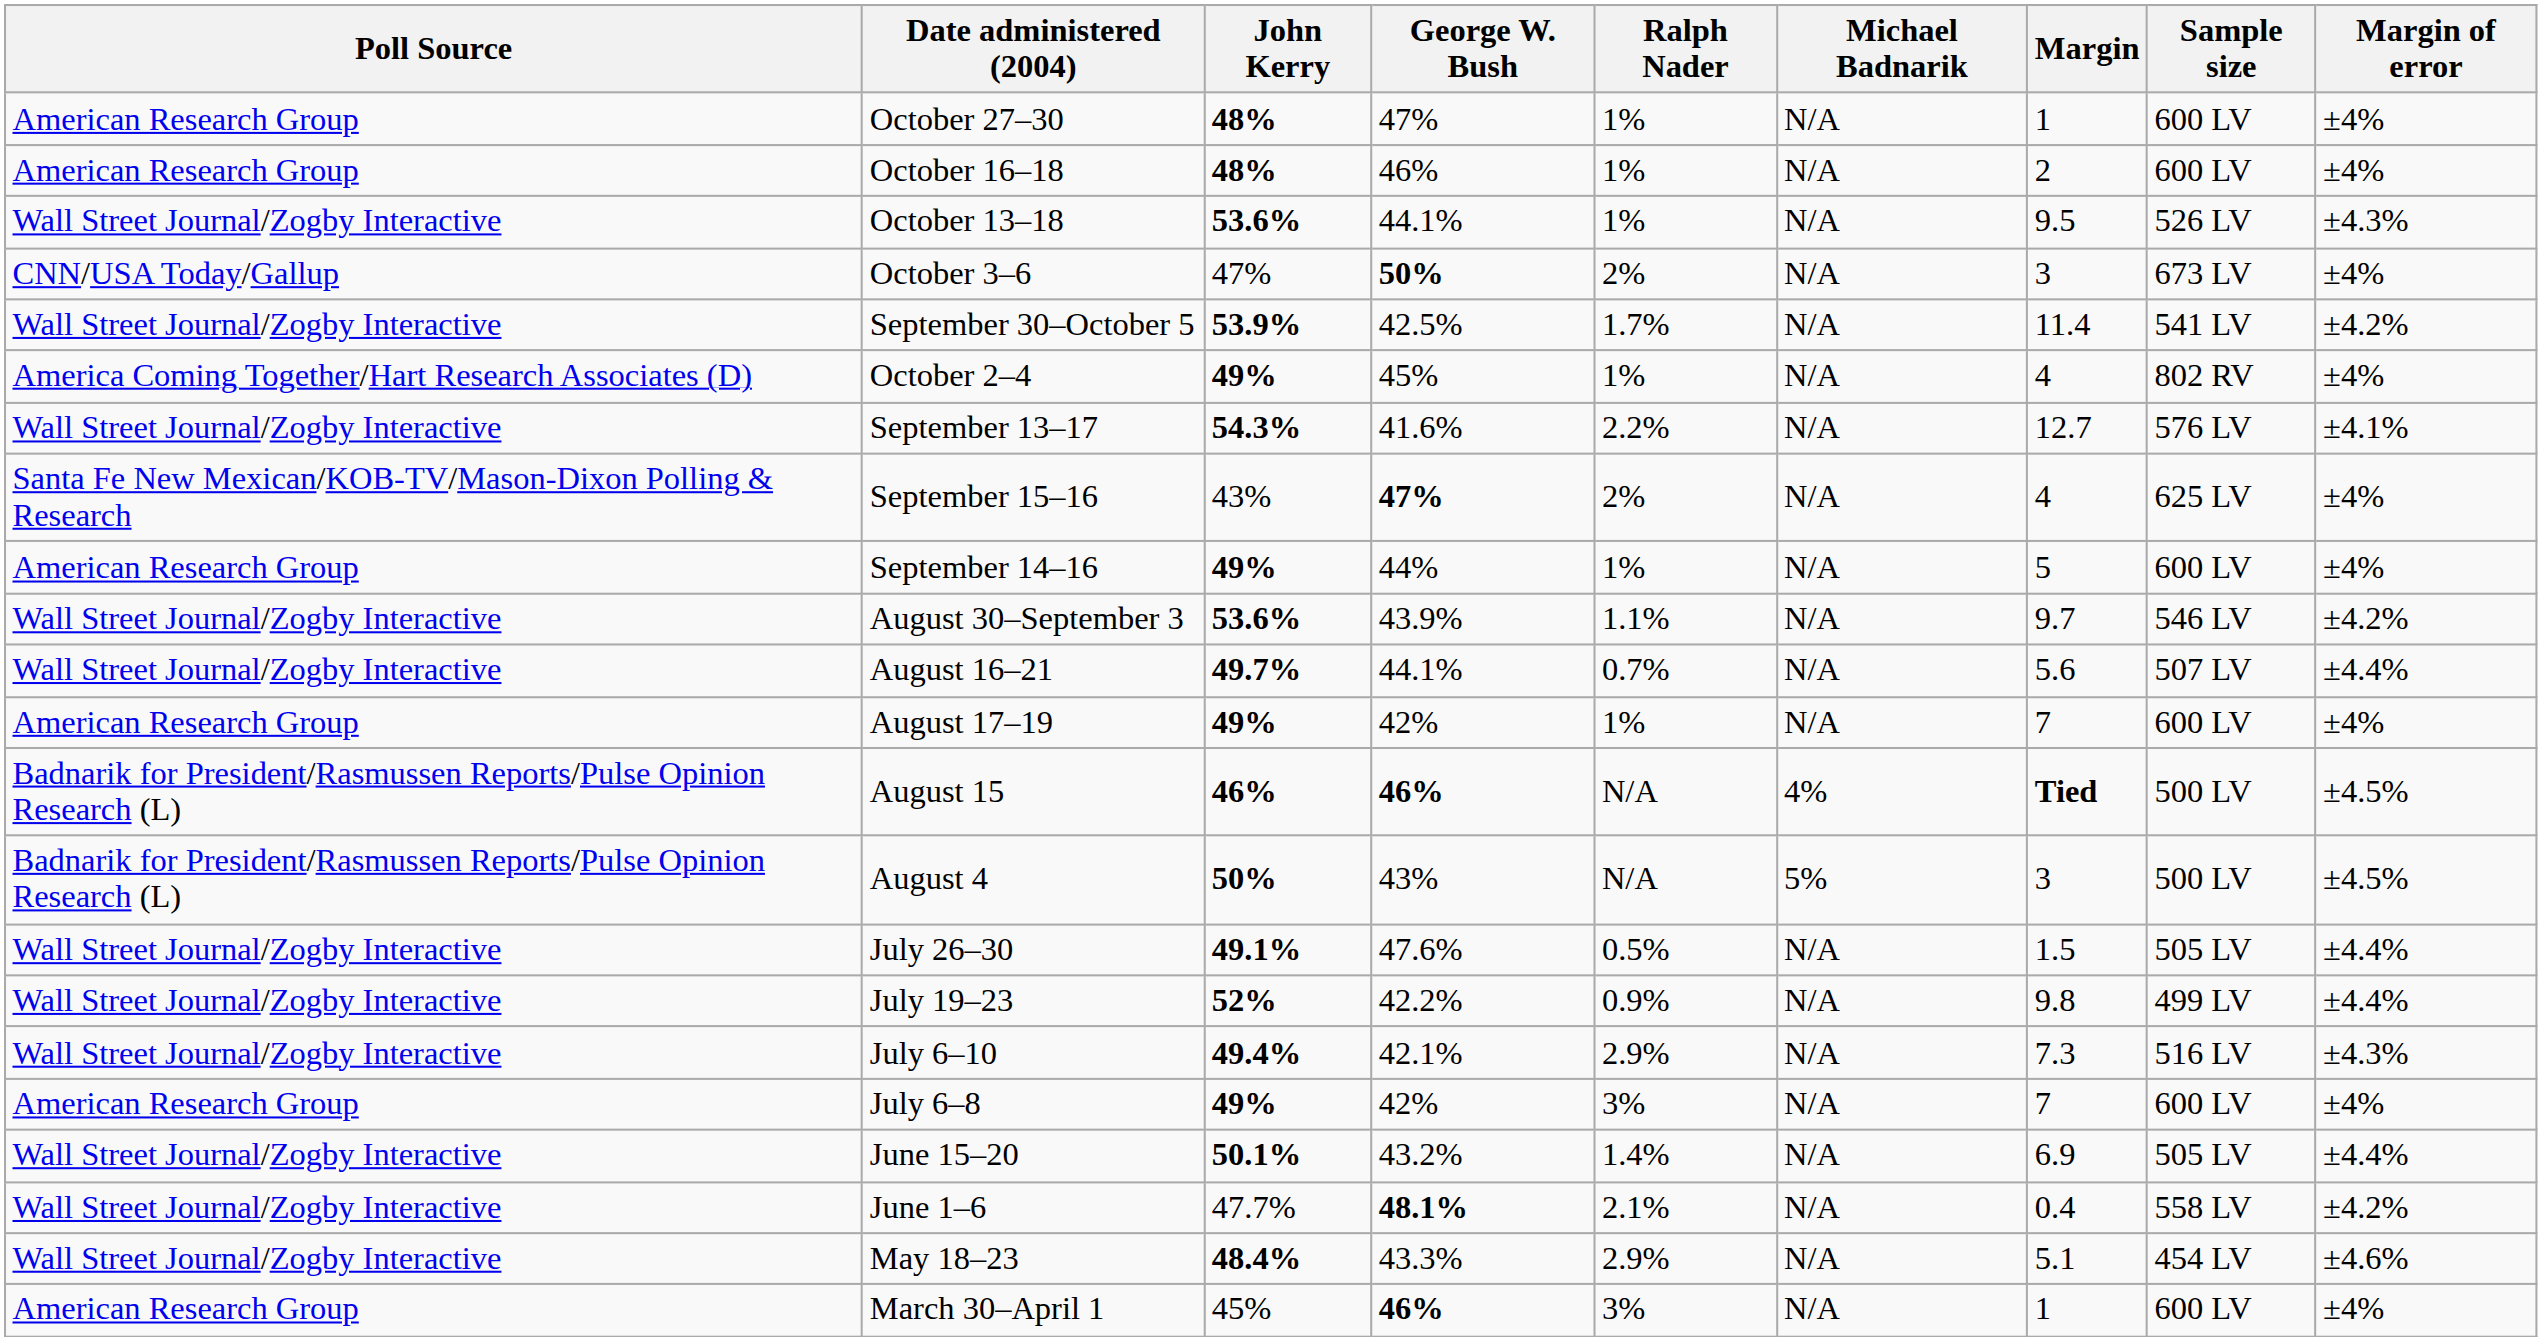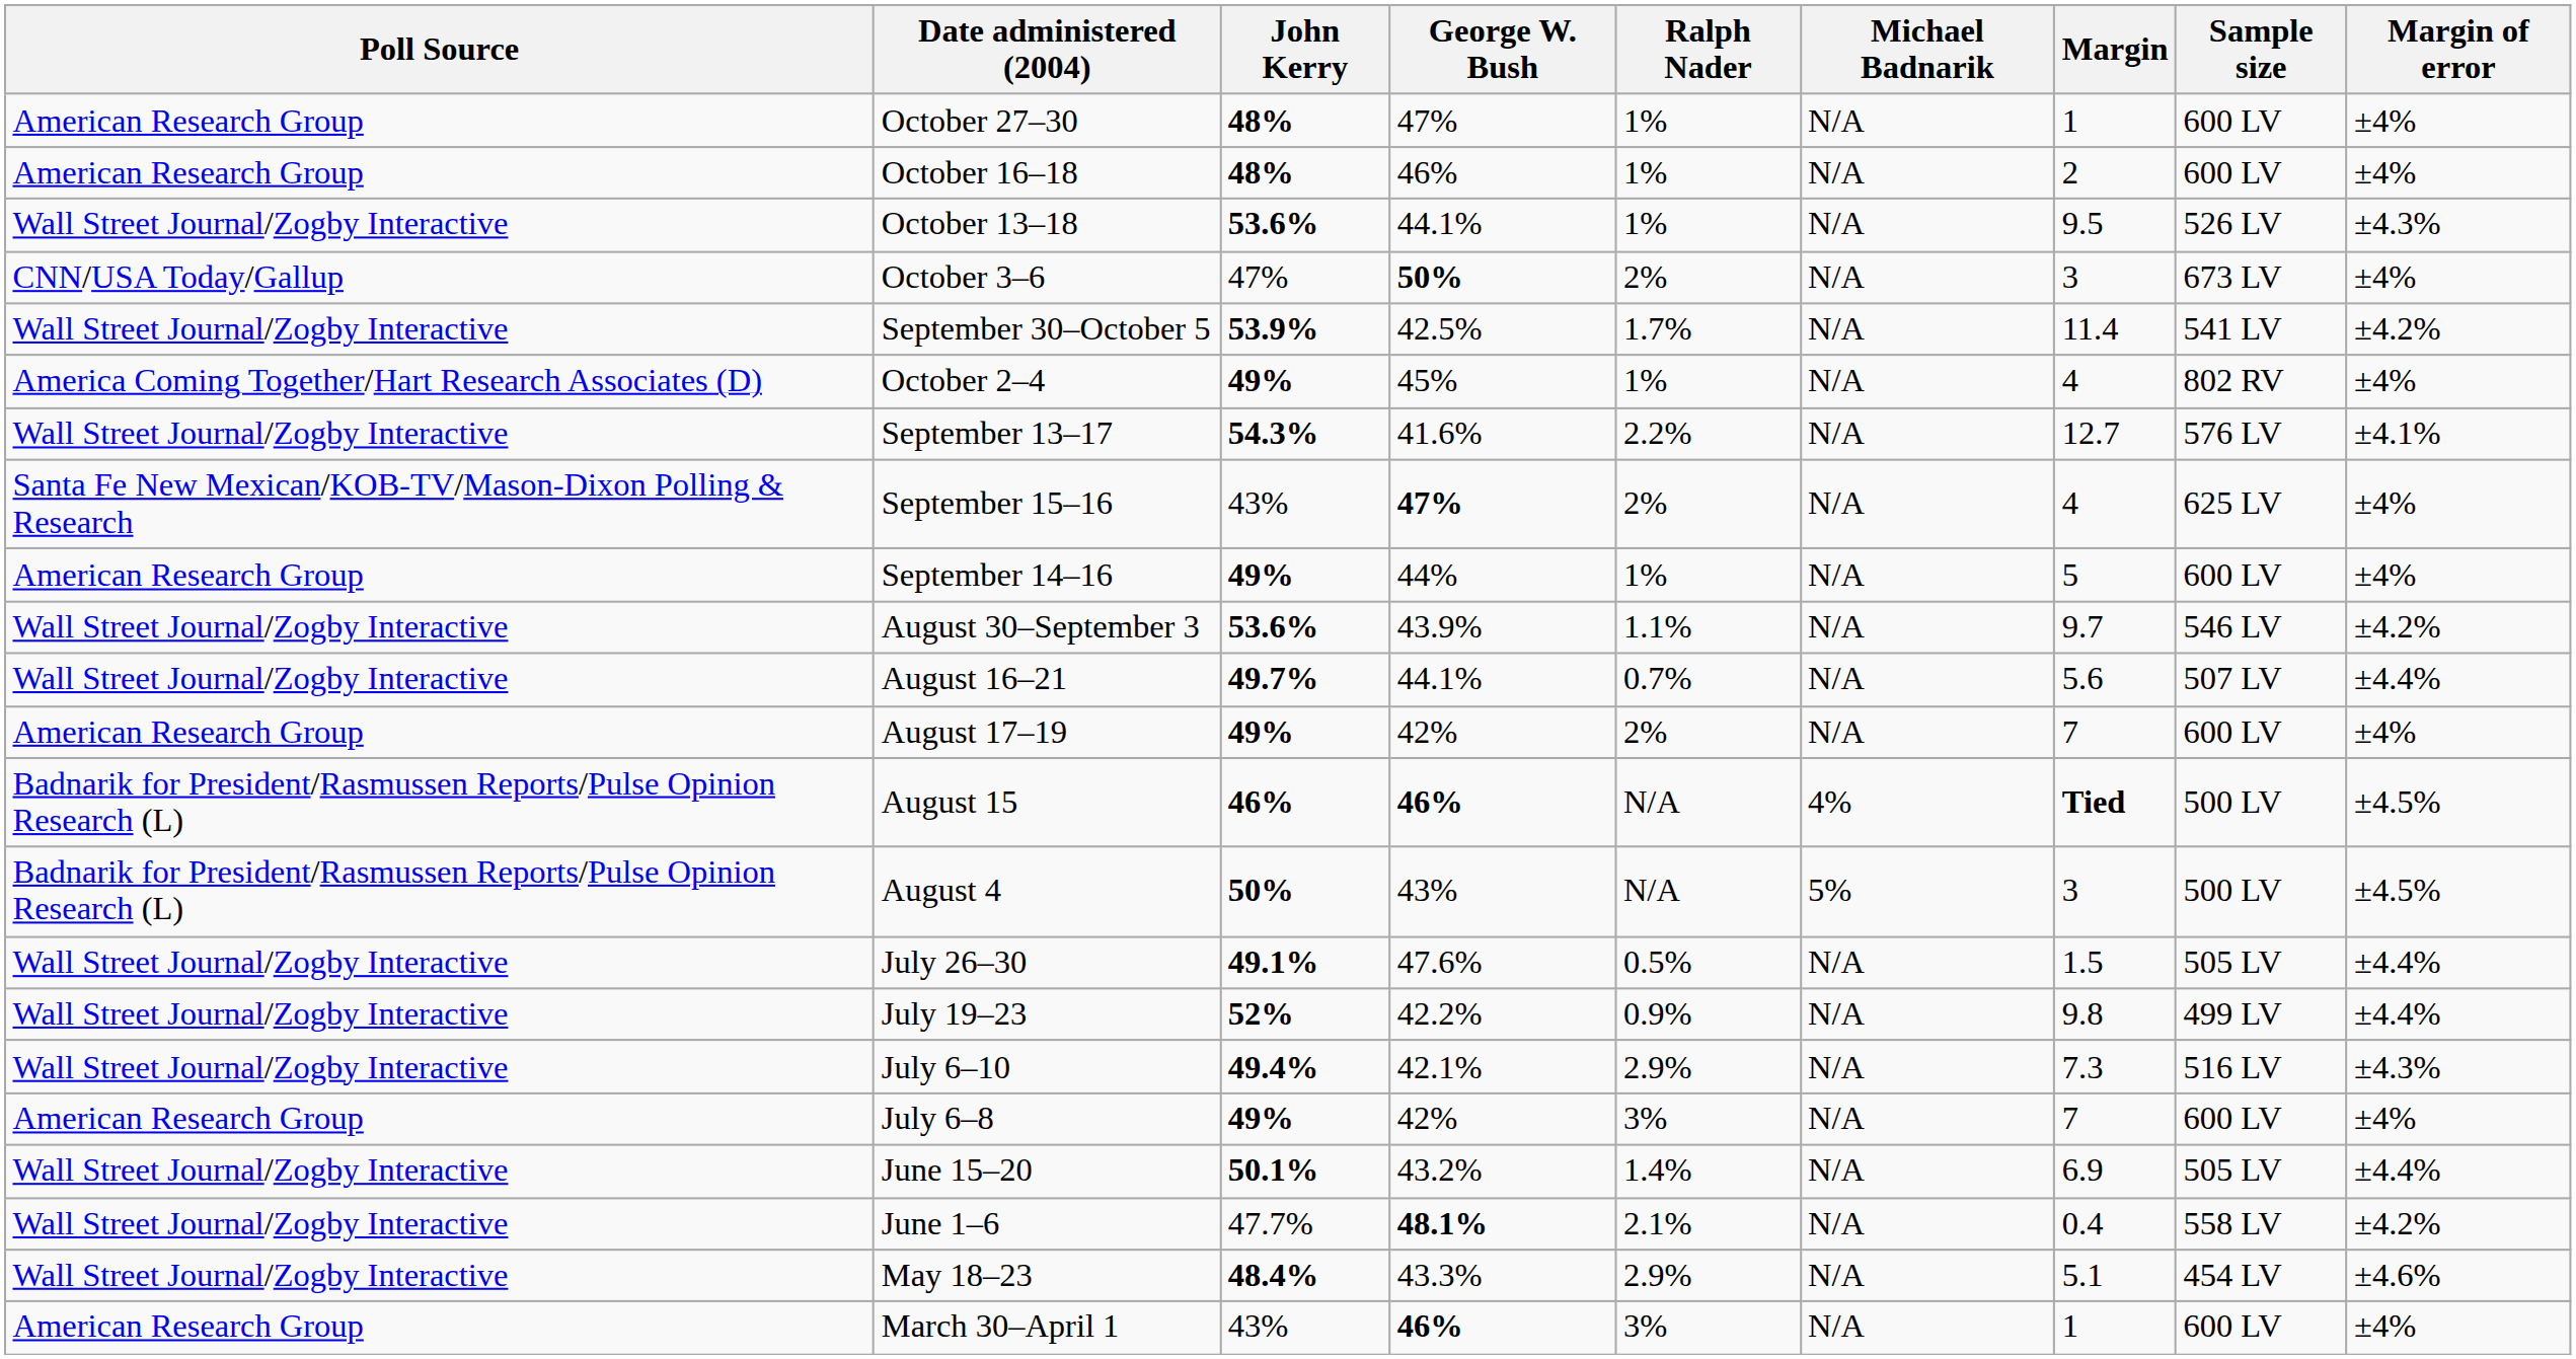 <table class="wikitable">
 <tr>
 <th>Poll Source</th>
 <th>Date administered (2004)</th>
 <th>John Kerry</th>
 <th>George W. Bush</th>
 <th>Ralph Nader</th>
 <th>Michael Badnarik</th>
 <th>Margin</th>
 <th>Sample size</th>
 <th>Margin of error</th>
 </tr>
 <tr>
 <td><a href='#'>American Research Group</a></td>
 <td>October 27–30</td>
 <td><strong>48%</strong></td>
 <td>47%</td>
 <td>1%</td>
 <td>N/A</td>
 <td>1</td>
 <td>600 LV</td>
 <td>±4%</td>
 </tr>
 <tr>
 <td><a href='#'>American Research Group</a></td>
 <td>October 16–18</td>
 <td><strong>48%</strong></td>
 <td>46%</td>
 <td>1%</td>
 <td>N/A</td>
 <td>2</td>
 <td>600 LV</td>
 <td>±4%</td>
 </tr>
 <tr>
 <td><a href='#'>Wall Street Journal</a>/<a href='#'>Zogby Interactive</a></td>
 <td>October 13–18</td>
 <td><strong>53.6%</strong></td>
 <td>44.1%</td>
 <td>1%</td>
 <td>N/A</td>
 <td>9.5</td>
 <td>526 LV</td>
 <td>±4.3%</td>
 </tr>
 <tr>
 <td><a href='#'>CNN</a>/<a href='#'>USA Today</a>/<a href='#'>Gallup</a></td>
 <td>October 3–6</td>
 <td>47%</td>
 <td><strong>50%</strong></td>
 <td>2%</td>
 <td>N/A</td>
 <td>3</td>
 <td>673 LV</td>
 <td>±4%</td>
 </tr>
 <tr>
 <td><a href='#'>Wall Street Journal</a>/<a href='#'>Zogby Interactive</a></td>
 <td>September 30–October 5</td>
 <td><strong>53.9%</strong></td>
 <td>42.5%</td>
 <td>1.7%</td>
 <td>N/A</td>
 <td>11.4</td>
 <td>541 LV</td>
 <td>±4.2%</td>
 </tr>
 <tr>
 <td><a href='#'>America Coming Together</a>/<a href='#'>Hart Research Associates (D)</a></td>
 <td>October 2–4</td>
 <td><strong>49%</strong></td>
 <td>45%</td>
 <td>1%</td>
 <td>N/A</td>
 <td>4</td>
 <td>802 RV</td>
 <td>±4%</td>
 </tr>
 <tr>
 <td><a href='#'>Wall Street Journal</a>/<a href='#'>Zogby Interactive</a></td>
 <td>September 13–17</td>
 <td><strong>54.3%</strong></td>
 <td>41.6%</td>
 <td>2.2%</td>
 <td>N/A</td>
 <td>12.7</td>
 <td>576 LV</td>
 <td>±4.1%</td>
 </tr>
 <tr>
 <td><a href='#'>Santa Fe New Mexican</a>/<a href='#'>KOB-TV</a>/<a href='#'>Mason-Dixon Polling & Research</a></td>
 <td>September 15–16</td>
 <td>43%</td>
 <td><strong>47%</strong></td>
 <td>2%</td>
 <td>N/A</td>
 <td>4</td>
 <td>625 LV</td>
 <td>±4%</td>
 </tr>
 <tr>
 <td><a href='#'>American Research Group</a></td>
 <td>September 14–16</td>
 <td><strong>49%</strong></td>
 <td>44%</td>
 <td>1%</td>
 <td>N/A</td>
 <td>5</td>
 <td>600 LV</td>
 <td>±4%</td>
 </tr>
 <tr>
 <td><a href='#'>Wall Street Journal</a>/<a href='#'>Zogby Interactive</a></td>
 <td>August 30–September 3</td>
 <td><strong>53.6%</strong></td>
 <td>43.9%</td>
 <td>1.1%</td>
 <td>N/A</td>
 <td>9.7</td>
 <td>546 LV</td>
 <td>±4.2%</td>
 </tr>
 <tr>
 <td><a href='#'>Wall Street Journal</a>/<a href='#'>Zogby Interactive</a></td>
 <td>August 16–21</td>
 <td><strong>49.7%</strong></td>
 <td>44.1%</td>
 <td>0.7%</td>
 <td>N/A</td>
 <td>5.6</td>
 <td>507 LV</td>
 <td>±4.4%</td>
 </tr>
 <tr>
 <td><a href='#'>American Research Group</a></td>
 <td>August 17–19</td>
 <td><strong>49%</strong></td>
 <td>42%</td>
-<td>1%</td>
+<td>2%</td>
 <td>N/A</td>
 <td>7</td>
 <td>600 LV</td>
 <td>±4%</td>
 </tr>
 <tr>
 <td><a href='#'>Badnarik for President</a>/<a href='#'>Rasmussen Reports</a>/<a href='#'>Pulse Opinion Research</a> (L)</td>
 <td>August 15</td>
 <td><strong>46%</strong></td>
 <td><strong>46%</strong></td>
 <td>N/A</td>
 <td>4%</td>
 <td><strong>Tied</strong></td>
 <td>500 LV</td>
 <td>±4.5%</td>
 </tr>
 <tr>
 <td><a href='#'>Badnarik for President</a>/<a href='#'>Rasmussen Reports</a>/<a href='#'>Pulse Opinion Research</a> (L)</td>
 <td>August 4</td>
 <td><strong>50%</strong></td>
 <td>43%</td>
 <td>N/A</td>
 <td>5%</td>
 <td>3</td>
 <td>500 LV</td>
 <td>±4.5%</td>
 </tr>
 <tr>
 <td><a href='#'>Wall Street Journal</a>/<a href='#'>Zogby Interactive</a></td>
 <td>July 26–30</td>
 <td><strong>49.1%</strong></td>
 <td>47.6%</td>
 <td>0.5%</td>
 <td>N/A</td>
 <td>1.5</td>
 <td>505 LV</td>
 <td>±4.4%</td>
 </tr>
 <tr>
 <td><a href='#'>Wall Street Journal</a>/<a href='#'>Zogby Interactive</a></td>
 <td>July 19–23</td>
 <td><strong>52%</strong></td>
 <td>42.2%</td>
 <td>0.9%</td>
 <td>N/A</td>
 <td>9.8</td>
 <td>499 LV</td>
 <td>±4.4%</td>
 </tr>
 <tr>
 <td><a href='#'>Wall Street Journal</a>/<a href='#'>Zogby Interactive</a></td>
 <td>July 6–10</td>
 <td><strong>49.4%</strong></td>
 <td>42.1%</td>
 <td>2.9%</td>
 <td>N/A</td>
 <td>7.3</td>
 <td>516 LV</td>
 <td>±4.3%</td>
 </tr>
 <tr>
 <td><a href='#'>American Research Group</a></td>
 <td>July 6–8</td>
 <td><strong>49%</strong></td>
 <td>42%</td>
 <td>3%</td>
 <td>N/A</td>
 <td>7</td>
 <td>600 LV</td>
 <td>±4%</td>
 </tr>
 <tr>
 <td><a href='#'>Wall Street Journal</a>/<a href='#'>Zogby Interactive</a></td>
 <td>June 15–20</td>
 <td><strong>50.1%</strong></td>
 <td>43.2%</td>
 <td>1.4%</td>
 <td>N/A</td>
 <td>6.9</td>
 <td>505 LV</td>
 <td>±4.4%</td>
 </tr>
 <tr>
 <td><a href='#'>Wall Street Journal</a>/<a href='#'>Zogby Interactive</a></td>
 <td>June 1–6</td>
 <td>47.7%</td>
 <td><strong>48.1%</strong></td>
 <td>2.1%</td>
 <td>N/A</td>
 <td>0.4</td>
 <td>558 LV</td>
 <td>±4.2%</td>
 </tr>
 <tr>
 <td><a href='#'>Wall Street Journal</a>/<a href='#'>Zogby Interactive</a></td>
 <td>May 18–23</td>
 <td><strong>48.4%</strong></td>
 <td>43.3%</td>
 <td>2.9%</td>
 <td>N/A</td>
 <td>5.1</td>
 <td>454 LV</td>
 <td>±4.6%</td>
 </tr>
 <tr>
 <td><a href='#'>American Research Group</a></td>
 <td>March 30–April 1</td>
-<td>45%</td>
+<td>43%</td>
 <td><strong>46%</strong></td>
 <td>3%</td>
 <td>N/A</td>
 <td>1</td>
 <td>600 LV</td>
 <td>±4%</td>
 </tr>
 </table>
